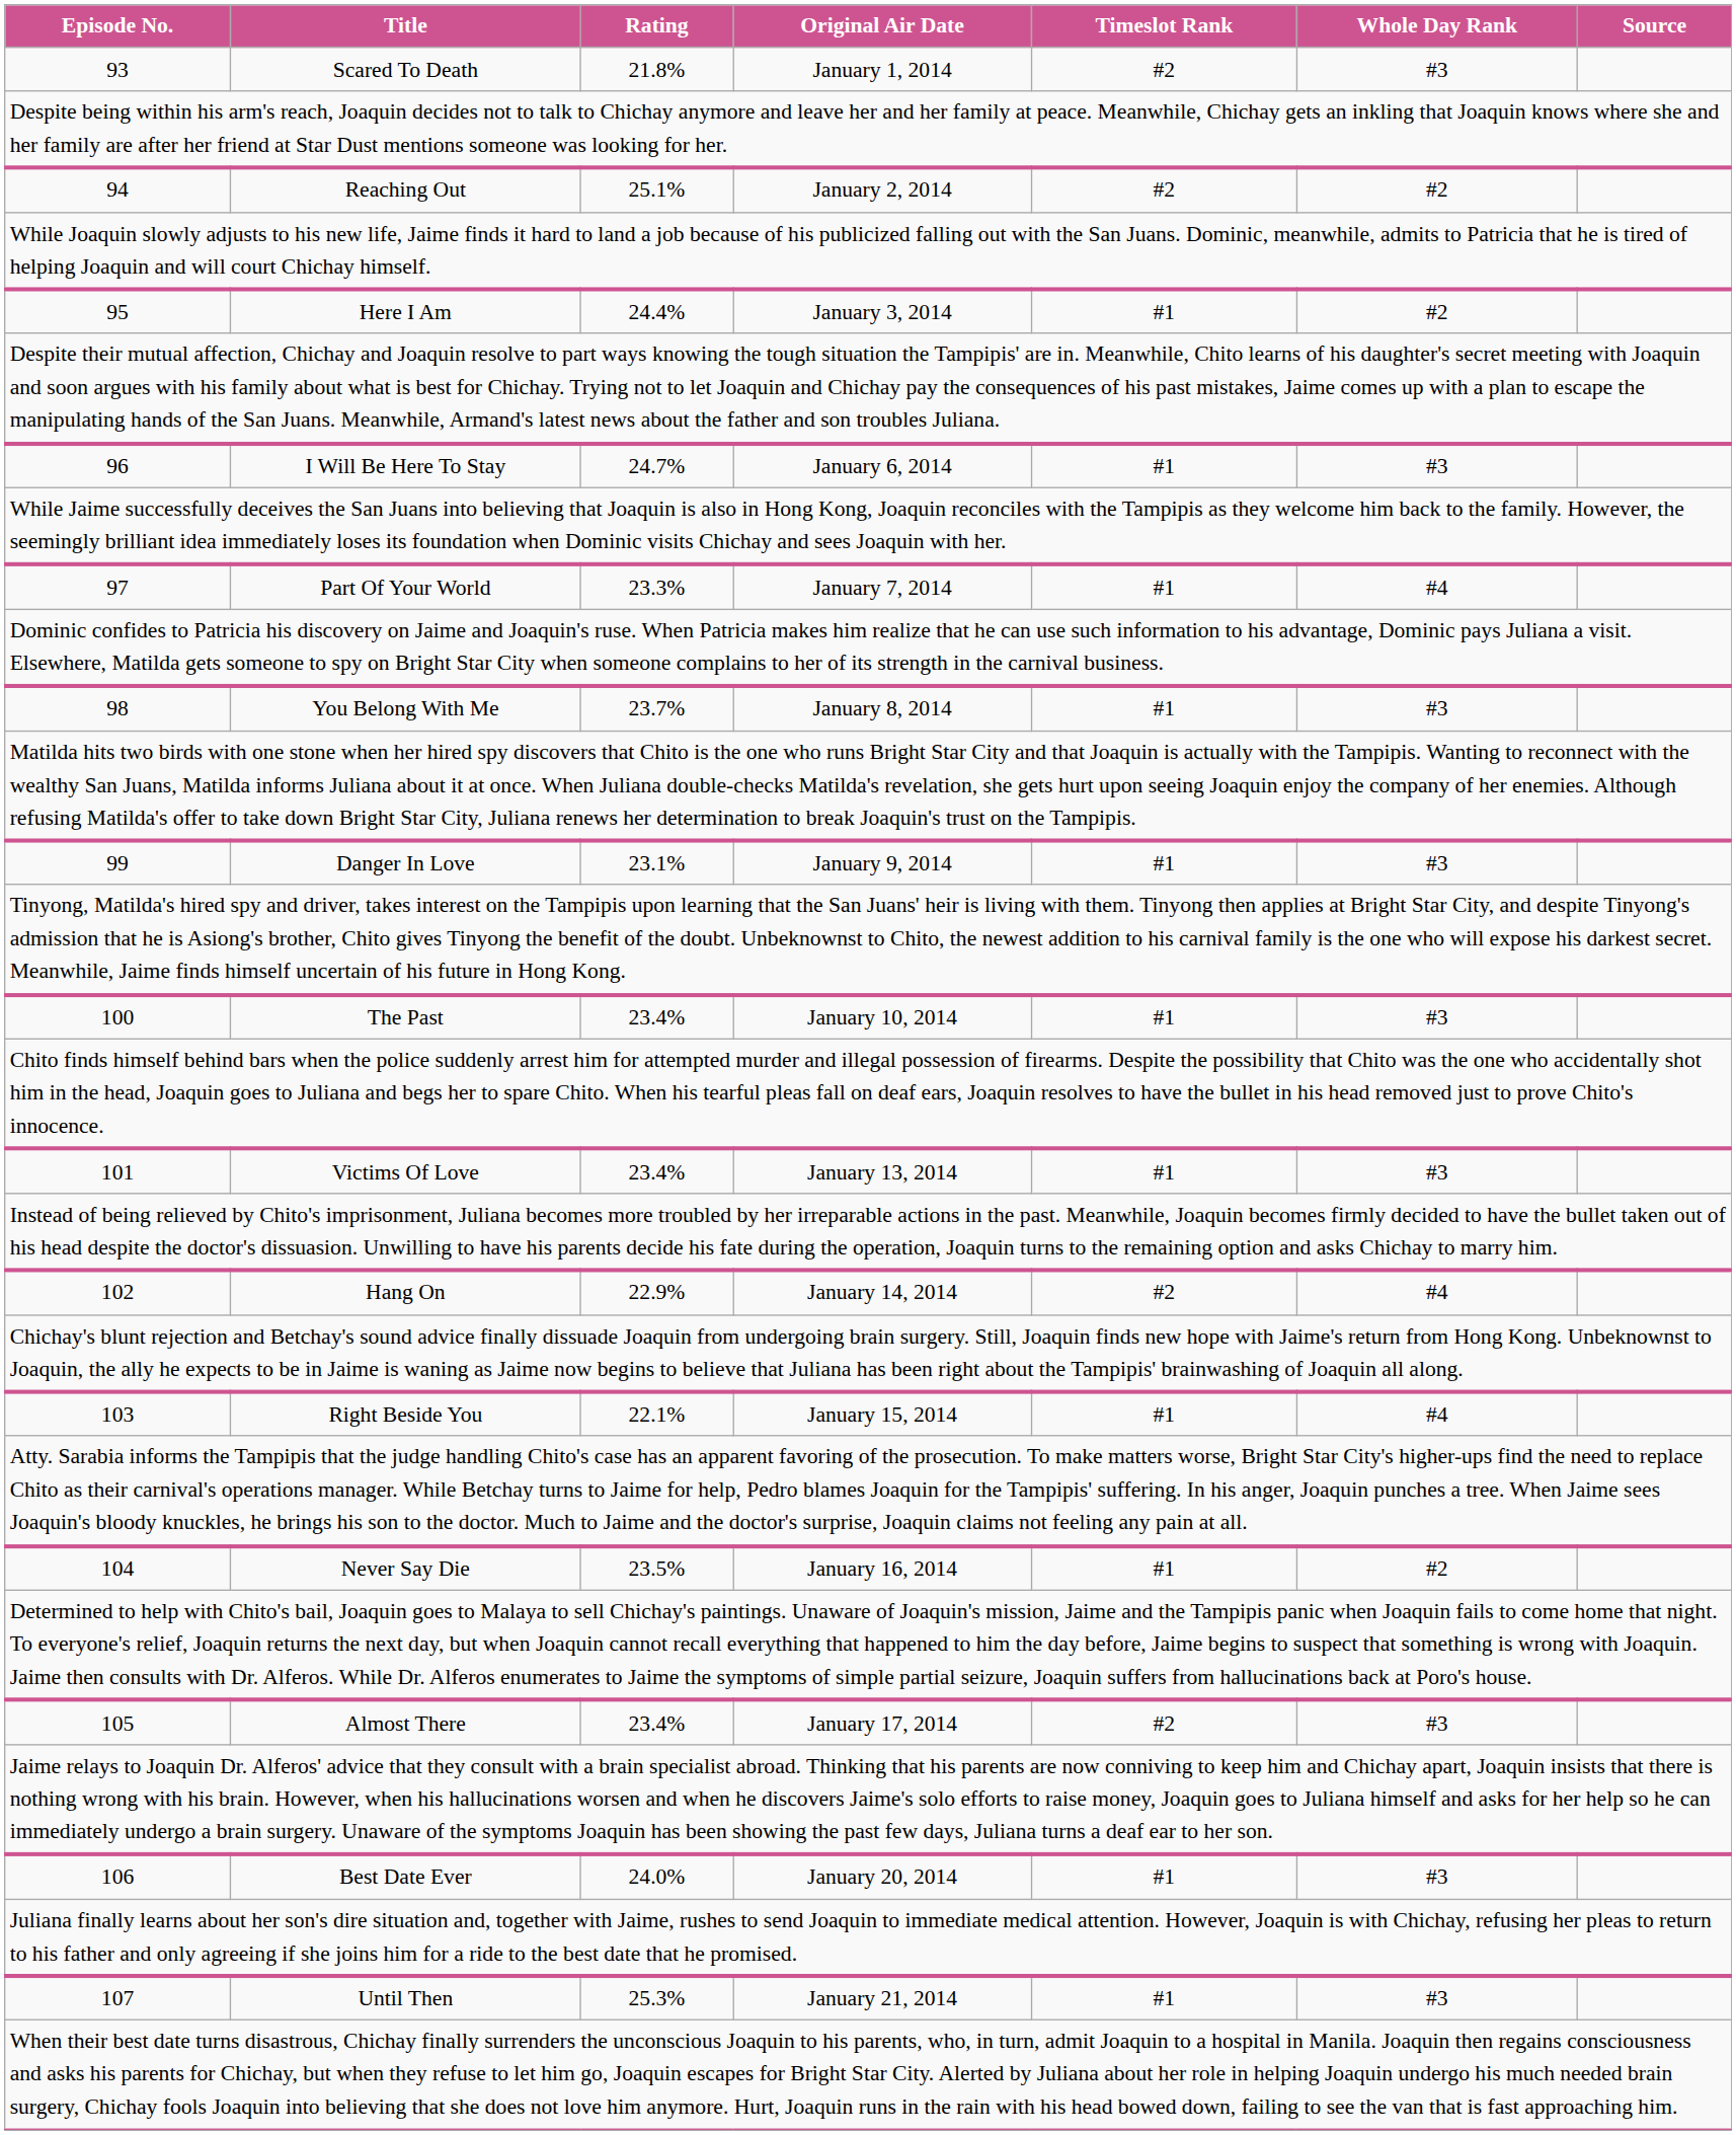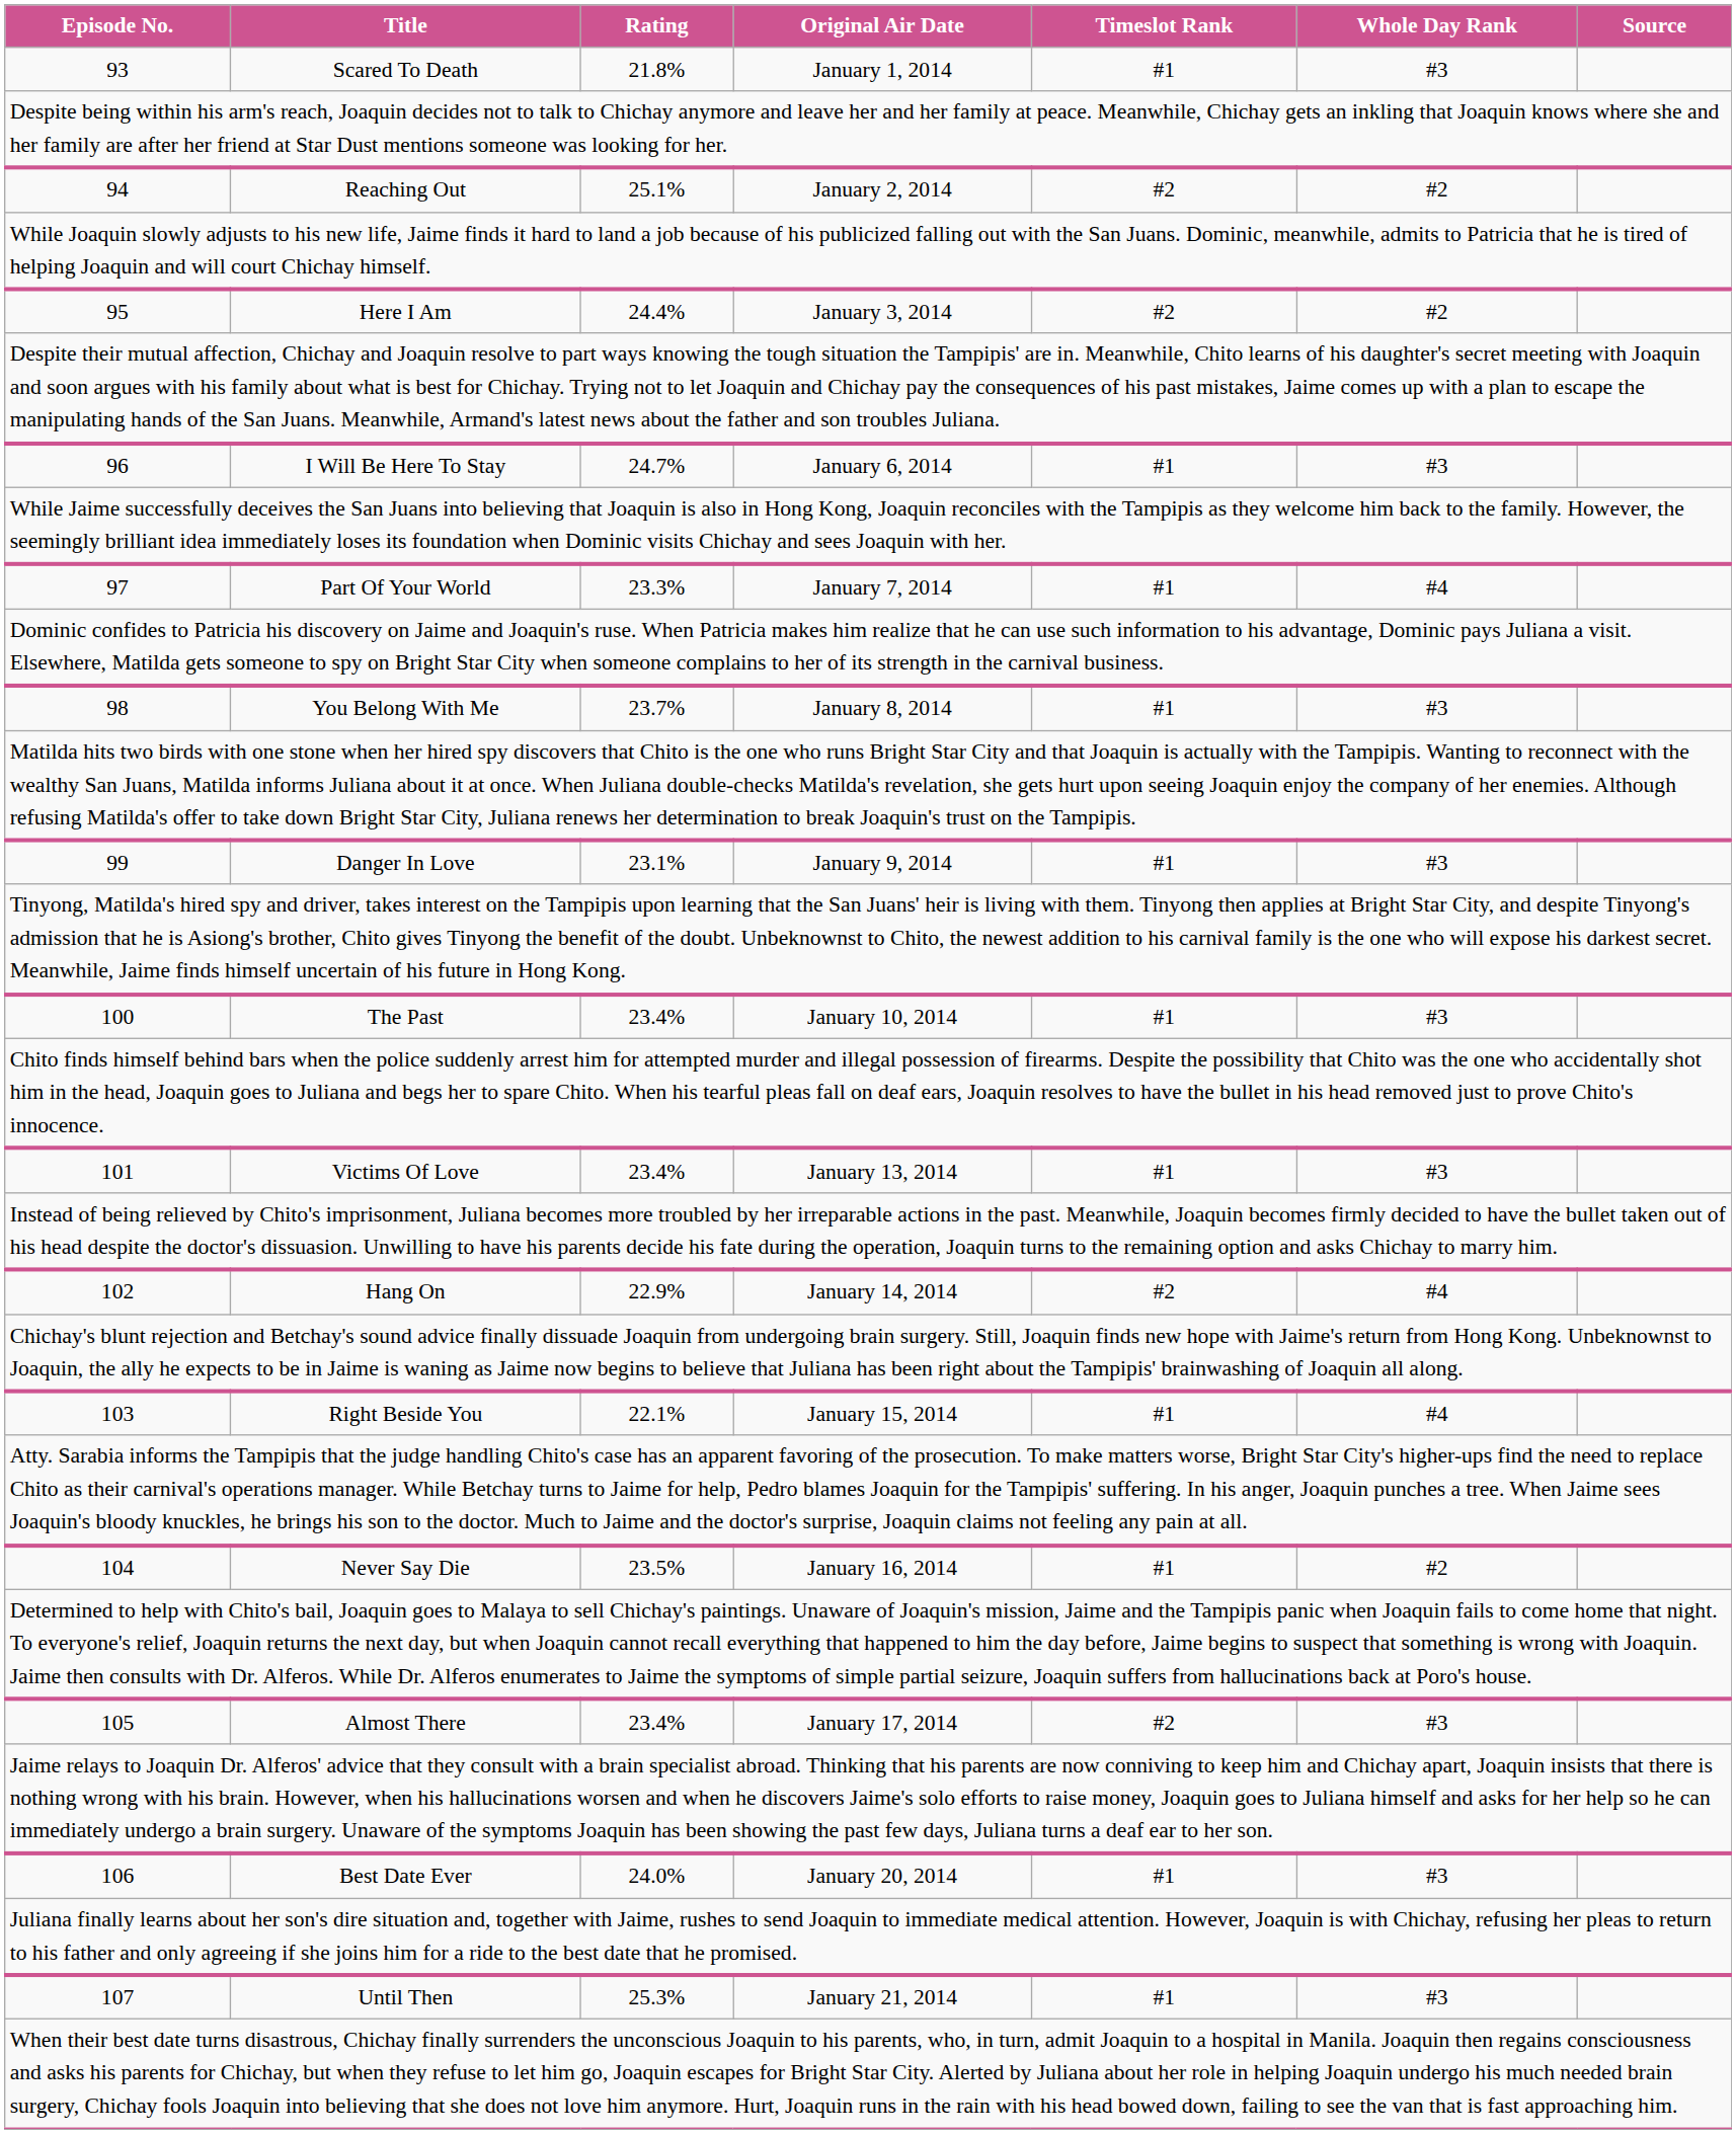 <table class="wikitable" style="text-align:center; background:#f9f9f9; line-height:16px; line-height:150%" width="100%">
 <tr style="color:white;">
 <th style="background:#ce5491;">Episode No.</th>
 <th style="background:#ce5491;">Title</th>
 <th style="background:#ce5491;">Rating</th>
 <th style="background:#ce5491;">Original Air Date</th>
 <th style="background:#ce5491;">Timeslot Rank</th>
 <th style="background:#ce5491;">Whole Day Rank</th>
 <th style="background:#ce5491;">Source</th>
 </tr>
 <tr>
 <td>93</td>
 <td>Scared To Death</td>
 <td>21.8%</td>
 <td>January 1, 2014</td>
-<td>#2</td>
+<td>#1</td>
 <td>#3</td>
 <td></td>
 </tr>
 <tr>
 <td colspan = "7" style="text-align: left; border-bottom: 3px solid #ce5491;">Despite being within his arm's reach, Joaquin decides not to talk to Chichay anymore and leave her and her family at peace. Meanwhile, Chichay gets an inkling that Joaquin knows where she and her family are after her friend at Star Dust mentions someone was looking for her.</td>
 </tr>
 <tr>
 <td>94</td>
 <td>Reaching Out</td>
 <td>25.1%</td>
 <td>January 2, 2014</td>
 <td>#2</td>
 <td>#2</td>
 <td></td>
 </tr>
 <tr>
 <td colspan = "7" style="text-align: left; border-bottom: 3px solid #ce5491;">While Joaquin slowly adjusts to his new life, Jaime finds it hard to land a job because of his publicized falling out with the San Juans. Dominic, meanwhile, admits to Patricia that he is tired of helping Joaquin and will court Chichay himself.</td>
 </tr>
 <tr>
 <td>95</td>
 <td>Here I Am</td>
 <td>24.4%</td>
 <td>January 3, 2014</td>
-<td>#1</td>
+<td>#2</td>
 <td>#2</td>
 <td></td>
 </tr>
 <tr>
 <td colspan = "7" style="text-align: left; border-bottom: 3px solid #ce5491;">Despite their mutual affection, Chichay and Joaquin resolve to part ways knowing the tough situation the Tampipis' are in. Meanwhile, Chito learns of his daughter's secret meeting with Joaquin and soon argues with his family about what is best for Chichay. Trying not to let Joaquin and Chichay pay the consequences of his past mistakes, Jaime comes up with a plan to escape the manipulating hands of the San Juans. Meanwhile, Armand's latest news about the father and son troubles Juliana.</td>
 </tr>
 <tr>
 <td>96</td>
 <td>I Will Be Here To Stay</td>
 <td>24.7%</td>
 <td>January 6, 2014</td>
 <td>#1</td>
 <td>#3</td>
 <td></td>
 </tr>
 <tr>
 <td colspan = "7" style="text-align: left; border-bottom: 3px solid #ce5491;">While Jaime successfully deceives the San Juans into believing that Joaquin is also in Hong Kong, Joaquin reconciles with the Tampipis as they welcome him back to the family. However, the seemingly brilliant idea immediately loses its foundation when Dominic visits Chichay and sees Joaquin with her.</td>
 </tr>
 <tr>
 <td>97</td>
 <td>Part Of Your World</td>
 <td>23.3%</td>
 <td>January 7, 2014</td>
 <td>#1</td>
 <td>#4</td>
 <td></td>
 </tr>
 <tr>
 <td colspan = "7" style="text-align: left; border-bottom: 3px solid #ce5491;">Dominic confides to Patricia his discovery on Jaime and Joaquin's ruse. When Patricia makes him realize that he can use such information to his advantage, Dominic pays Juliana a visit. Elsewhere, Matilda gets someone to spy on Bright Star City when someone complains to her of its strength in the carnival business.</td>
 </tr>
 <tr>
 <td>98</td>
 <td>You Belong With Me</td>
 <td>23.7%</td>
 <td>January 8, 2014</td>
 <td>#1</td>
 <td>#3</td>
 <td></td>
 </tr>
 <tr>
 <td colspan = "7" style="text-align: left; border-bottom: 3px solid #ce5491;">Matilda hits two birds with one stone when her hired spy discovers that Chito is the one who runs Bright Star City and that Joaquin is actually with the Tampipis. Wanting to reconnect with the wealthy San Juans, Matilda informs Juliana about it at once. When Juliana double-checks Matilda's revelation, she gets hurt upon seeing Joaquin enjoy the company of her enemies. Although refusing Matilda's offer to take down Bright Star City, Juliana renews her determination to break Joaquin's trust on the Tampipis.</td>
 </tr>
 <tr>
 <td>99</td>
 <td>Danger In Love</td>
 <td>23.1%</td>
 <td>January 9, 2014</td>
 <td>#1</td>
 <td>#3</td>
 <td></td>
 </tr>
 <tr>
 <td colspan = "7" style="text-align: left; border-bottom: 3px solid #ce5491;">Tinyong, Matilda's hired spy and driver, takes interest on the Tampipis upon learning that the San Juans' heir is living with them. Tinyong then applies at Bright Star City, and despite Tinyong's admission that he is Asiong's brother, Chito gives Tinyong the benefit of the doubt. Unbeknownst to Chito, the newest addition to his carnival family is the one who will expose his darkest secret. Meanwhile, Jaime finds himself uncertain of his future in Hong Kong.</td>
 </tr>
 <tr>
 <td>100</td>
 <td>The Past</td>
 <td>23.4%</td>
 <td>January 10, 2014</td>
 <td>#1</td>
 <td>#3</td>
 <td></td>
 </tr>
 <tr>
 <td colspan = "7" style="text-align: left; border-bottom: 3px solid #ce5491;">Chito finds himself behind bars when the police suddenly arrest him for attempted murder and illegal possession of firearms. Despite the possibility that Chito was the one who accidentally shot him in the head, Joaquin goes to Juliana and begs her to spare Chito. When his tearful pleas fall on deaf ears, Joaquin resolves to have the bullet in his head removed just to prove Chito's innocence.</td>
 </tr>
 <tr>
 <td>101</td>
 <td>Victims Of Love</td>
 <td>23.4%</td>
 <td>January 13, 2014</td>
 <td>#1</td>
 <td>#3</td>
 <td></td>
 </tr>
 <tr>
 <td colspan = "7" style="text-align: left; border-bottom: 3px solid #ce5491;">Instead of being relieved by Chito's imprisonment, Juliana becomes more troubled by her irreparable actions in the past. Meanwhile, Joaquin becomes firmly decided to have the bullet taken out of his head despite the doctor's dissuasion. Unwilling to have his parents decide his fate during the operation, Joaquin turns to the remaining option and asks Chichay to marry him.</td>
 </tr>
 <tr>
 <td>102</td>
 <td>Hang On</td>
 <td>22.9%</td>
 <td>January 14, 2014</td>
 <td>#2</td>
 <td>#4</td>
 <td></td>
 </tr>
 <tr>
 <td colspan = "7" style="text-align: left; border-bottom: 3px solid #ce5491;">Chichay's blunt rejection and Betchay's sound advice finally dissuade Joaquin from undergoing brain surgery. Still, Joaquin finds new hope with Jaime's return from Hong Kong. Unbeknownst to Joaquin, the ally he expects to be in Jaime is waning as Jaime now begins to believe that Juliana has been right about the Tampipis' brainwashing of Joaquin all along.</td>
 </tr>
 <tr>
 <td>103</td>
 <td>Right Beside You</td>
 <td>22.1%</td>
 <td>January 15, 2014</td>
 <td>#1</td>
 <td>#4</td>
 <td></td>
 </tr>
 <tr>
 <td colspan = "7" style="text-align: left; border-bottom: 3px solid #ce5491;">Atty. Sarabia informs the Tampipis that the judge handling Chito's case has an apparent favoring of the prosecution. To make matters worse, Bright Star City's higher-ups find the need to replace Chito as their carnival's operations manager. While Betchay turns to Jaime for help, Pedro blames Joaquin for the Tampipis' suffering. In his anger, Joaquin punches a tree. When Jaime sees Joaquin's bloody knuckles, he brings his son to the doctor. Much to Jaime and the doctor's surprise, Joaquin claims not feeling any pain at all.</td>
 </tr>
 <tr>
 <td>104</td>
 <td>Never Say Die</td>
 <td>23.5%</td>
 <td>January 16, 2014</td>
 <td>#1</td>
 <td>#2</td>
 <td></td>
 </tr>
 <tr>
 <td colspan = "7" style="text-align: left; border-bottom: 3px solid #ce5491;">Determined to help with Chito's bail, Joaquin goes to Malaya to sell Chichay's paintings. Unaware of Joaquin's mission, Jaime and the Tampipis panic when Joaquin fails to come home that night. To everyone's relief, Joaquin returns the next day, but when Joaquin cannot recall everything that happened to him the day before, Jaime begins to suspect that something is wrong with Joaquin. Jaime then consults with Dr. Alferos. While Dr. Alferos enumerates to Jaime the symptoms of simple partial seizure, Joaquin suffers from hallucinations back at Poro's house.</td>
 </tr>
 <tr>
 <td>105</td>
 <td>Almost There</td>
 <td>23.4%</td>
 <td>January 17, 2014</td>
 <td>#2</td>
 <td>#3</td>
 <td></td>
 </tr>
 <tr>
 <td colspan = "7" style="text-align: left; border-bottom: 3px solid #ce5491;">Jaime relays to Joaquin Dr. Alferos' advice that they consult with a brain specialist abroad. Thinking that his parents are now conniving to keep him and Chichay apart, Joaquin insists that there is nothing wrong with his brain. However, when his hallucinations worsen and when he discovers Jaime's solo efforts to raise money, Joaquin goes to Juliana himself and asks for her help so he can immediately undergo a brain surgery. Unaware of the symptoms Joaquin has been showing the past few days, Juliana turns a deaf ear to her son.</td>
 </tr>
 <tr>
 <td>106</td>
 <td>Best Date Ever</td>
 <td>24.0%</td>
 <td>January 20, 2014</td>
 <td>#1</td>
 <td>#3</td>
 <td></td>
 </tr>
 <tr>
 <td colspan = "7" style="text-align: left; border-bottom: 3px solid #ce5491;">Juliana finally learns about her son's dire situation and, together with Jaime, rushes to send Joaquin to immediate medical attention. However, Joaquin is with Chichay, refusing her pleas to return to his father and only agreeing if she joins him for a ride to the best date that he promised.</td>
 </tr>
 <tr>
 <td>107</td>
 <td>Until Then</td>
 <td>25.3%</td>
 <td>January 21, 2014</td>
 <td>#1</td>
 <td>#3</td>
 <td></td>
 </tr>
 <tr>
 <td colspan = "7" style="text-align: left; border-bottom: 3px solid #ce5491;">When their best date turns disastrous, Chichay finally surrenders the unconscious Joaquin to his parents, who, in turn, admit Joaquin to a hospital in Manila. Joaquin then regains consciousness and asks his parents for Chichay, but when they refuse to let him go, Joaquin escapes for Bright Star City. Alerted by Juliana about her role in helping Joaquin undergo his much needed brain surgery, Chichay fools Joaquin into believing that she does not love him anymore. Hurt, Joaquin runs in the rain with his head bowed down, failing to see the van that is fast approaching him.</td>
 </tr>
 <tr>
 </tr>
 </table>
